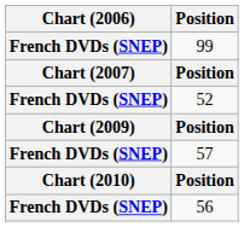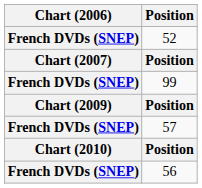 <table class="wikitable sortable plainrowheaders" style="text-align:center">
 <tr>
 <th scope="col">Chart (2006)</th>
 <th scope="col">Position</th>
 </tr>
 <tr>
 <th scope="row">French DVDs (<a href='#'>SNEP</a>)</th>
-<td>99</td>
+<td>52</td>
 </tr>
 <tr>
 <th scope="col">Chart (2007)</th>
 <th scope="col">Position</th>
 </tr>
 <tr>
 <th scope="row">French DVDs (<a href='#'>SNEP</a>)</th>
-<td>52</td>
+<td>99</td>
 </tr>
 <tr>
 <th scope="col">Chart (2009)</th>
 <th scope="col">Position</th>
 </tr>
 <tr>
 <th scope="row">French DVDs (<a href='#'>SNEP</a>)</th>
 <td>57</td>
 </tr>
 <tr>
 <th scope="col">Chart (2010)</th>
 <th scope="col">Position</th>
 </tr>
 <tr>
 <th scope="row">French DVDs (<a href='#'>SNEP</a>)</th>
 <td>56</td>
 </tr>
 </table>
